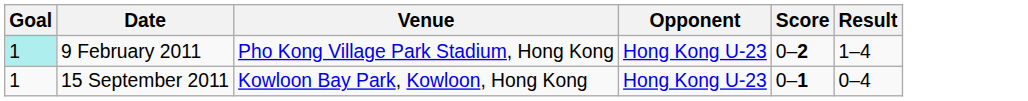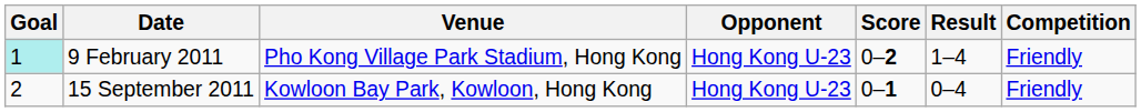 <table class="wikitable" style="font-size:90%">
 <tr>
 <th>Goal</th>
 <th>Date</th>
 <th>Venue</th>
 <th>Opponent</th>
 <th>Score</th>
 <th>Result</th>
+<th>Competition</th>
 </tr>
 <tr>
 <td style="background: paleturquoise;">1</td>
 <td>9 February 2011</td>
 <td><a href='#'>Pho Kong Village Park Stadium</a>, Hong Kong</td>
 <td> <a href='#'>Hong Kong U-23</a></td>
 <td>0–<strong>2</strong></td>
 <td>1–4</td>
+<td><a href='#'>Friendly</a></td>
 </tr>
 <tr>
-<td>1</td>
+<td>2</td>
 <td>15 September 2011</td>
 <td><a href='#'>Kowloon Bay Park</a>, <a href='#'>Kowloon</a>, Hong Kong</td>
 <td> <a href='#'>Hong Kong U-23</a></td>
 <td>0–<strong>1</strong></td>
 <td>0–4</td>
+<td><a href='#'>Friendly</a></td>
 </tr>
 </table>
